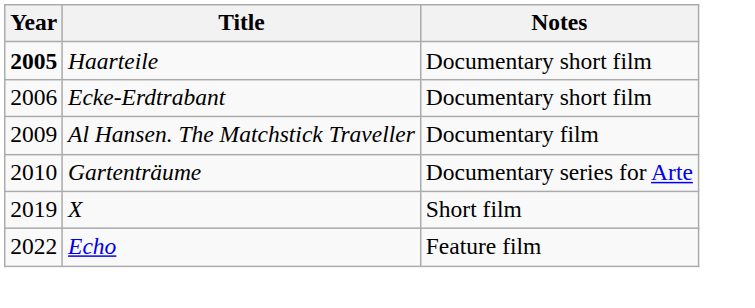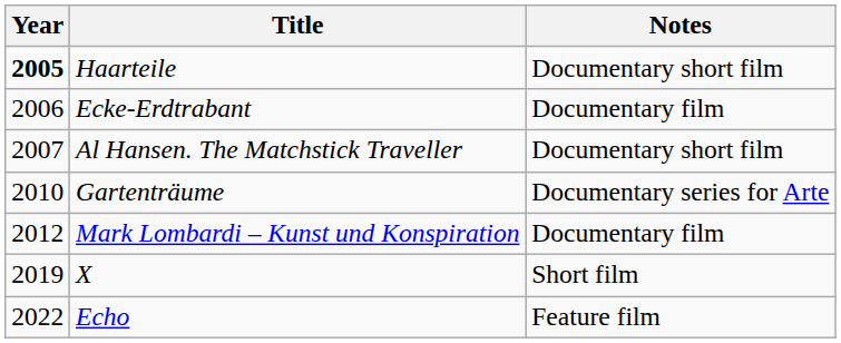 <table class="wikitable">
 <tr>
 <th>Year</th>
 <th>Title</th>
 <th>Notes</th>
 </tr>
 <tr>
 <td><strong>2005</strong></td>
 <td><em>Haarteile</em></td>
 <td>Documentary short film</td>
 </tr>
 <tr>
 <td>2006</td>
 <td><em>Ecke-Erdtrabant</em></td>
-<td>Documentary short film</td>
+<td>Documentary film</td>
 </tr>
 <tr>
-<td>2009</td>
+<td>2007</td>
 <td><em>Al Hansen. The Matchstick Traveller</em></td>
-<td>Documentary film</td>
+<td>Documentary short film</td>
 </tr>
 <tr>
 <td>2010</td>
 <td><em>Gartenträume</em></td>
 <td>Documentary series for <a href='#'>Arte</a></td>
+</tr>
+<tr>
+<td>2012</td>
+<td><em><a href='#'>Mark Lombardi – Kunst und Konspiration</a></em></td>
+<td>Documentary film</td>
 </tr>
 <tr>
 <td>2019</td>
 <td><em>X</em></td>
 <td>Short film</td>
 </tr>
 <tr>
 <td>2022</td>
 <td><em><a href='#'>Echo</a></em></td>
 <td>Feature film</td>
 </tr>
 </table>
